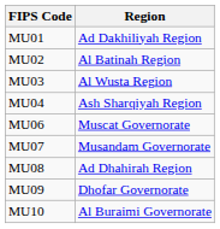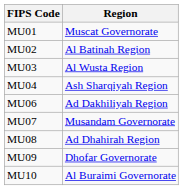 <table class="wikitable">
 <tr>
 <th>FIPS Code</th>
 <th>Region</th>
 </tr>
 <tr>
 <td>MU01</td>
-<td><a href='#'>Ad Dakhiliyah Region</a></td>
+<td><a href='#'>Muscat Governorate</a></td>
 </tr>
 <tr>
 <td>MU02</td>
 <td><a href='#'>Al Batinah Region</a></td>
 </tr>
 <tr>
 <td>MU03</td>
 <td><a href='#'>Al Wusta Region</a></td>
 </tr>
 <tr>
 <td>MU04</td>
 <td><a href='#'>Ash Sharqiyah Region</a></td>
 </tr>
 <tr>
 <td>MU06</td>
-<td><a href='#'>Muscat Governorate</a></td>
+<td><a href='#'>Ad Dakhiliyah Region</a></td>
 </tr>
 <tr>
 <td>MU07</td>
 <td><a href='#'>Musandam Governorate</a></td>
 </tr>
 <tr>
 <td>MU08</td>
 <td><a href='#'>Ad Dhahirah Region</a></td>
 </tr>
 <tr>
 <td>MU09</td>
 <td><a href='#'>Dhofar Governorate</a></td>
 </tr>
 <tr>
 <td>MU10</td>
 <td><a href='#'>Al Buraimi Governorate</a></td>
 </tr>
 </table>
